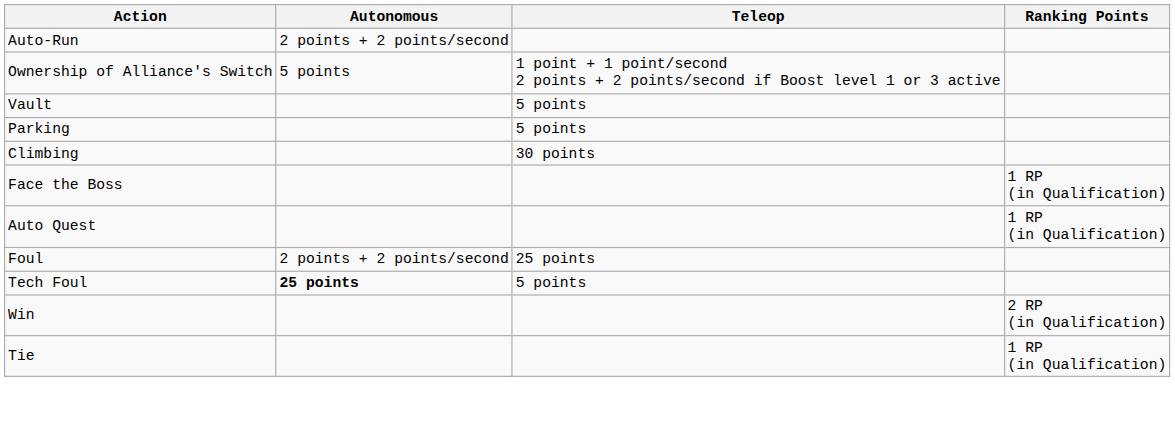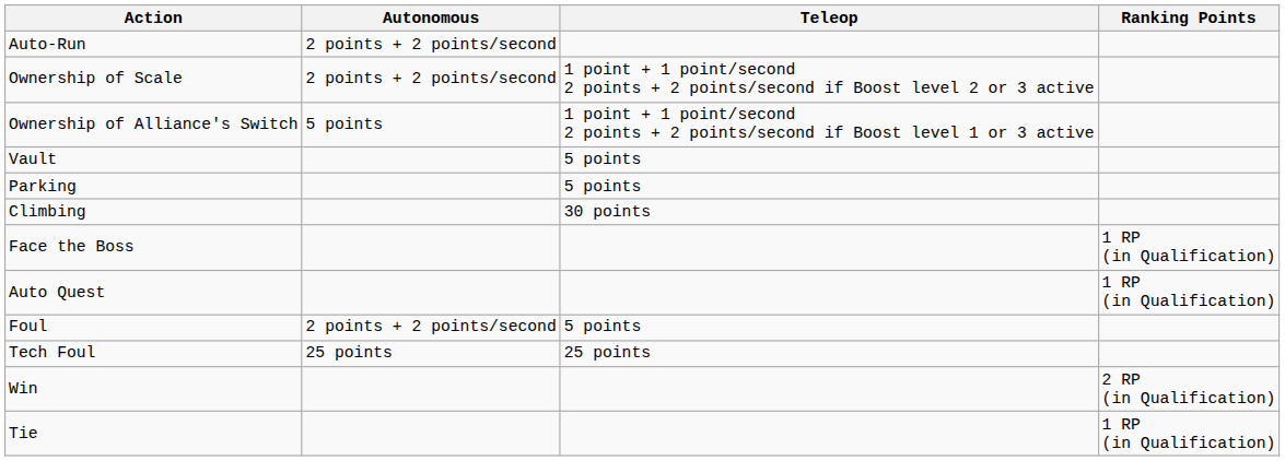 <table class="wikitable">
 <tr>
 <th>Action</th>
 <th>Autonomous</th>
 <th>Teleop</th>
 <th>Ranking Points</th>
 </tr>
 <tr>
 <td>Auto-Run</td>
 <td>2 points + 2 points/second</td>
 <td></td>
+<td></td>
+</tr>
+<tr>
+<td>Ownership of Scale</td>
+<td>2 points + 2 points/second</td>
+<td>1 point + 1 point/second<br>2 points + 2 points/second if Boost level 2 or 3 active</td>
 <td></td>
 </tr>
 <tr>
 <td>Ownership of Alliance's Switch</td>
 <td>5 points</td>
 <td>1 point + 1 point/second<br>2 points + 2 points/second if Boost level 1 or 3 active</td>
 <td></td>
 </tr>
 <tr>
 <td>Vault</td>
 <td></td>
 <td>5 points</td>
 <td></td>
 </tr>
 <tr>
 <td>Parking</td>
 <td></td>
 <td>5 points</td>
 <td></td>
 </tr>
 <tr>
 <td>Climbing</td>
 <td></td>
 <td>30 points</td>
 <td></td>
 </tr>
 <tr>
 <td>Face the Boss</td>
 <td></td>
 <td></td>
 <td>1 RP<br>(in Qualification)</td>
 </tr>
 <tr>
 <td>Auto Quest</td>
 <td></td>
 <td></td>
 <td>1 RP<br>(in Qualification)</td>
 </tr>
 <tr>
 <td>Foul</td>
 <td>2 points + 2 points/second</td>
-<td>25 points</td>
+<td>5 points</td>
 <td></td>
 </tr>
 <tr>
 <td>Tech Foul</td>
-<td><strong>25 points</strong></td>
-<td>5 points</td>
+<td>25 points</td>
+<td>25 points</td>
 <td></td>
 </tr>
 <tr>
 <td>Win</td>
 <td></td>
 <td></td>
 <td>2 RP<br>(in Qualification)</td>
 </tr>
 <tr>
 <td>Tie</td>
 <td></td>
 <td></td>
 <td>1 RP<br>(in Qualification)</td>
 </tr>
 </table>
